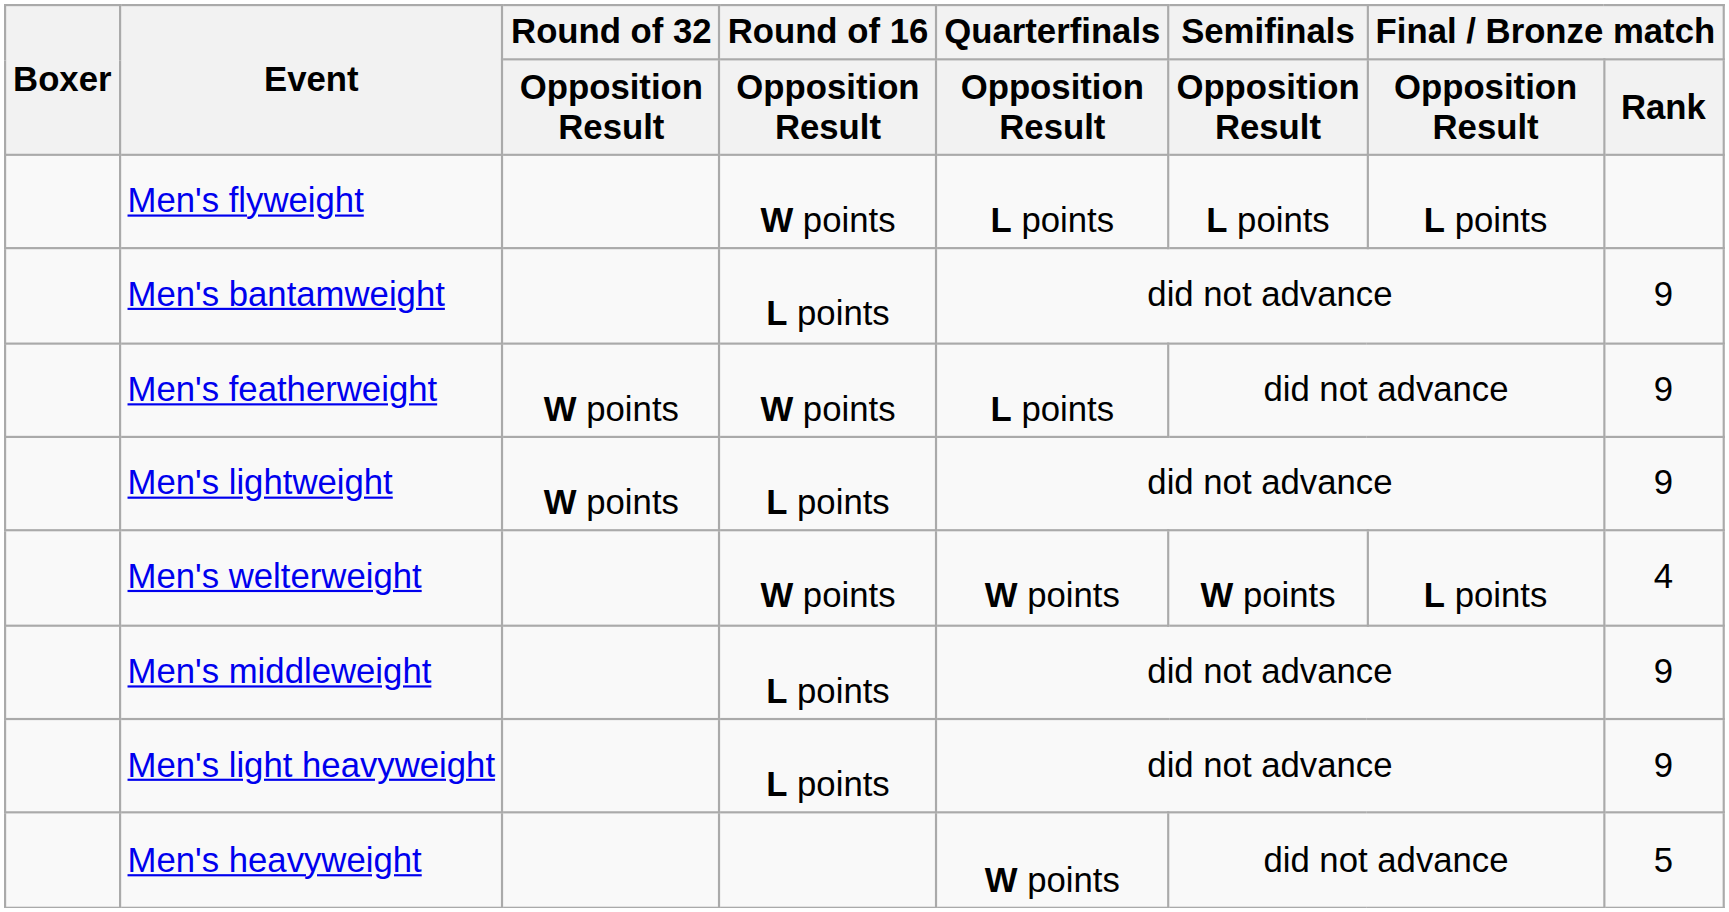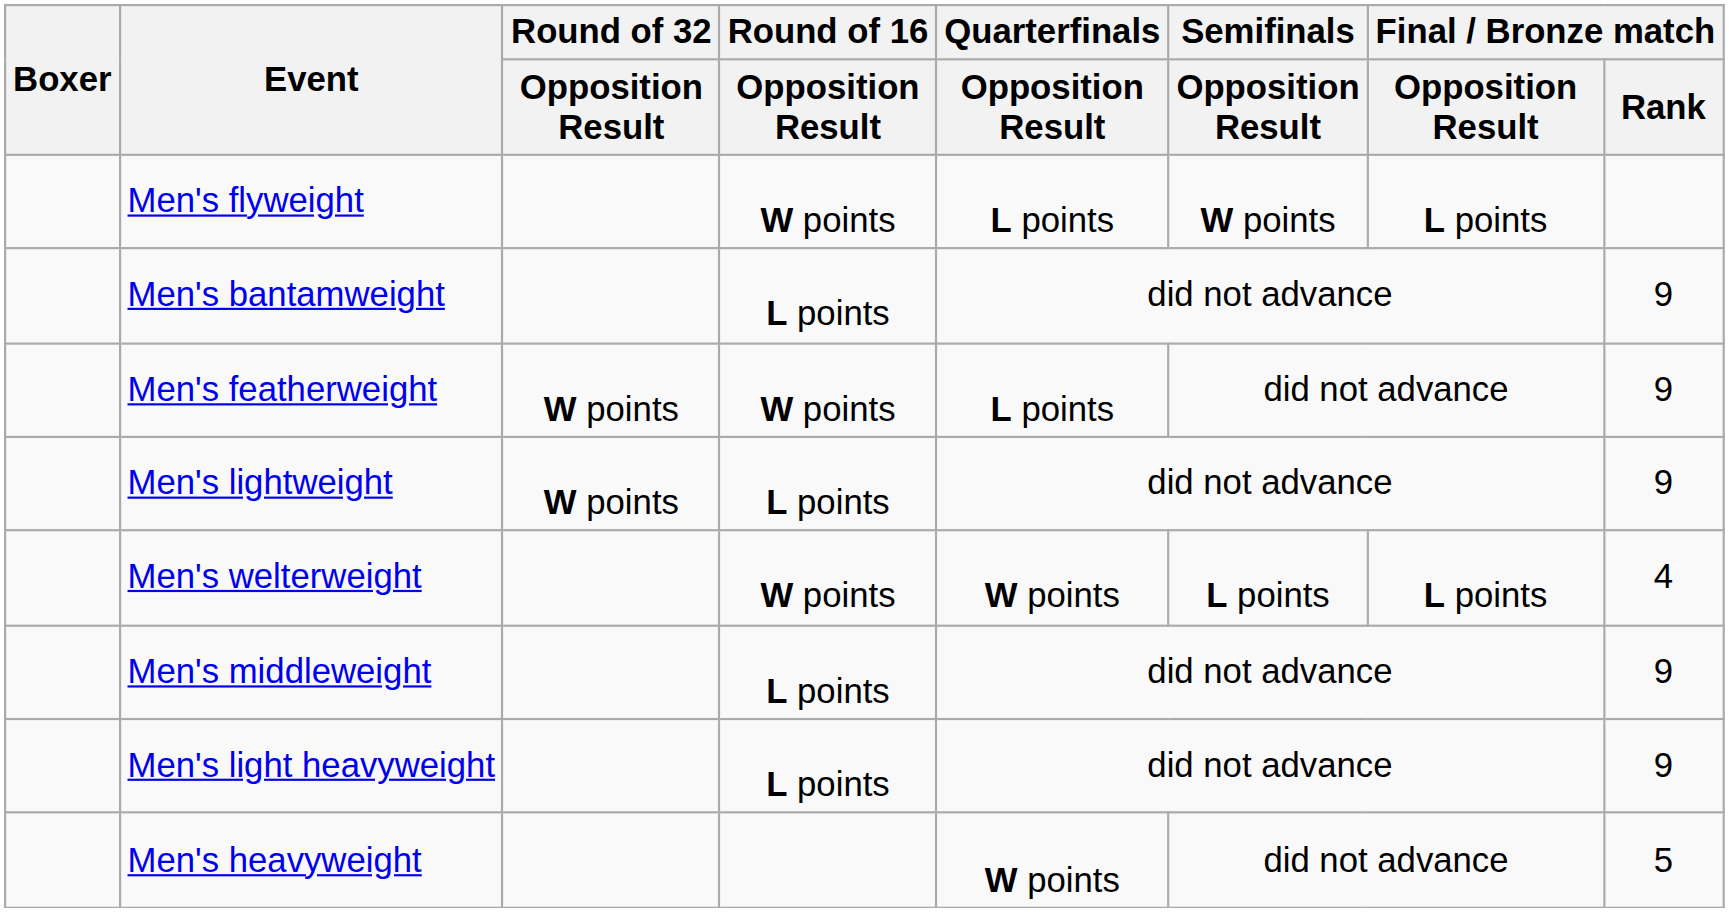 <table class="wikitable sortable" style=text-align:center>
 <tr>
 <th rowspan=2>Boxer</th>
 <th rowspan=2>Event</th>
 <th>Round of 32</th>
 <th>Round of 16</th>
 <th>Quarterfinals</th>
 <th>Semifinals</th>
 <th colspan=2>Final / Bronze match</th>
 </tr>
 <tr>
 <th>Opposition<br>Result</th>
 <th>Opposition<br>Result</th>
 <th>Opposition<br>Result</th>
 <th>Opposition<br>Result</th>
 <th>Opposition<br>Result</th>
 <th>Rank</th>
 </tr>
 <tr>
 <td align=left><strong></strong></td>
 <td align=left><a href='#'>Men's flyweight</a></td>
 <td></td>
 <td> <br> <strong>W</strong> points</td>
 <td> <br> <strong>L</strong> points</td>
-<td> <br> <strong>L</strong> points</td>
+<td> <br> <strong>W</strong> points</td>
 <td> <br> <strong>L</strong> points</td>
 <td></td>
 </tr>
 <tr>
 <td align=left></td>
 <td align=left><a href='#'>Men's bantamweight</a></td>
 <td></td>
 <td> <br> <strong>L</strong> points</td>
 <td colspan=3>did not advance</td>
 <td>9</td>
 </tr>
 <tr>
 <td align=left></td>
 <td align=left><a href='#'>Men's featherweight</a></td>
 <td> <br> <strong>W</strong> points</td>
 <td> <br> <strong>W</strong> points</td>
 <td> <br> <strong>L</strong> points</td>
 <td colspan=2>did not advance</td>
 <td>9</td>
 </tr>
 <tr>
 <td align=left></td>
 <td align=left><a href='#'>Men's lightweight</a></td>
 <td> <br> <strong>W</strong> points</td>
 <td> <br> <strong>L</strong> points</td>
 <td colspan=3>did not advance</td>
 <td>9</td>
 </tr>
 <tr>
 <td align=left></td>
 <td align=left><a href='#'>Men's welterweight</a></td>
 <td></td>
 <td> <br> <strong>W</strong> points</td>
 <td> <br> <strong>W</strong> points</td>
-<td> <br> <strong>W</strong> points</td>
+<td> <br> <strong>L</strong> points</td>
 <td> <br> <strong>L</strong> points</td>
 <td>4</td>
 </tr>
 <tr>
 <td align=left></td>
 <td align=left><a href='#'>Men's middleweight</a></td>
 <td></td>
 <td> <br> <strong>L</strong> points</td>
 <td colspan=3>did not advance</td>
 <td>9</td>
 </tr>
 <tr>
 <td align=left></td>
 <td align=left><a href='#'>Men's light heavyweight</a></td>
 <td></td>
 <td> <br> <strong>L</strong> points</td>
 <td colspan=3>did not advance</td>
 <td>9</td>
 </tr>
 <tr>
 <td align=left></td>
 <td align=left><a href='#'>Men's heavyweight</a></td>
 <td></td>
 <td></td>
 <td> <br> <strong>W</strong> points</td>
 <td colspan=2>did not advance</td>
 <td>5</td>
 </tr>
 </table>
